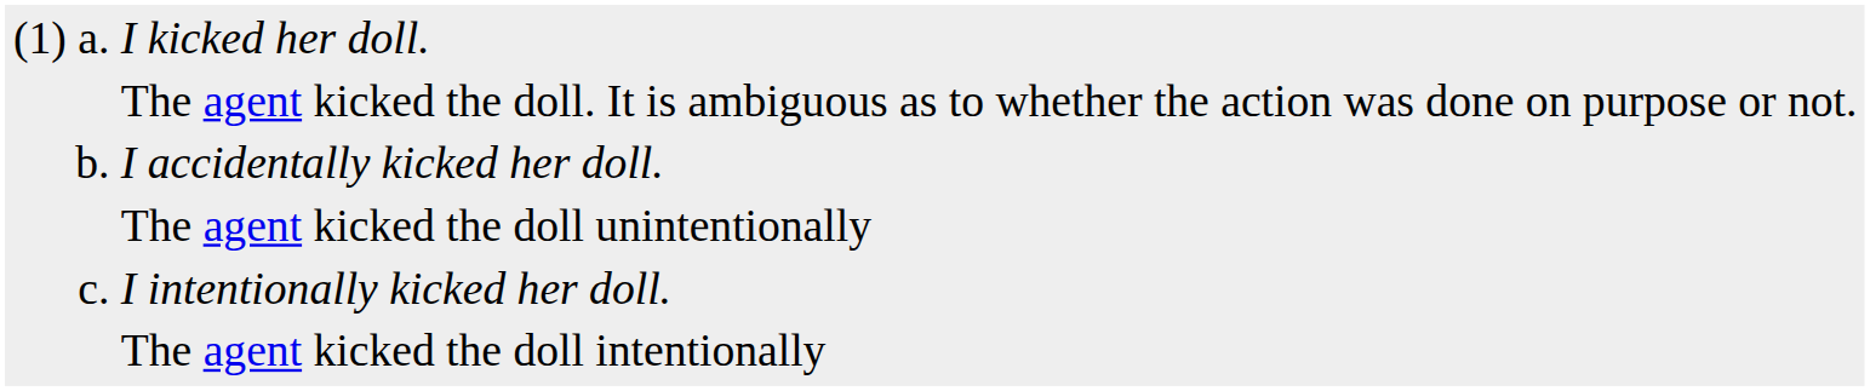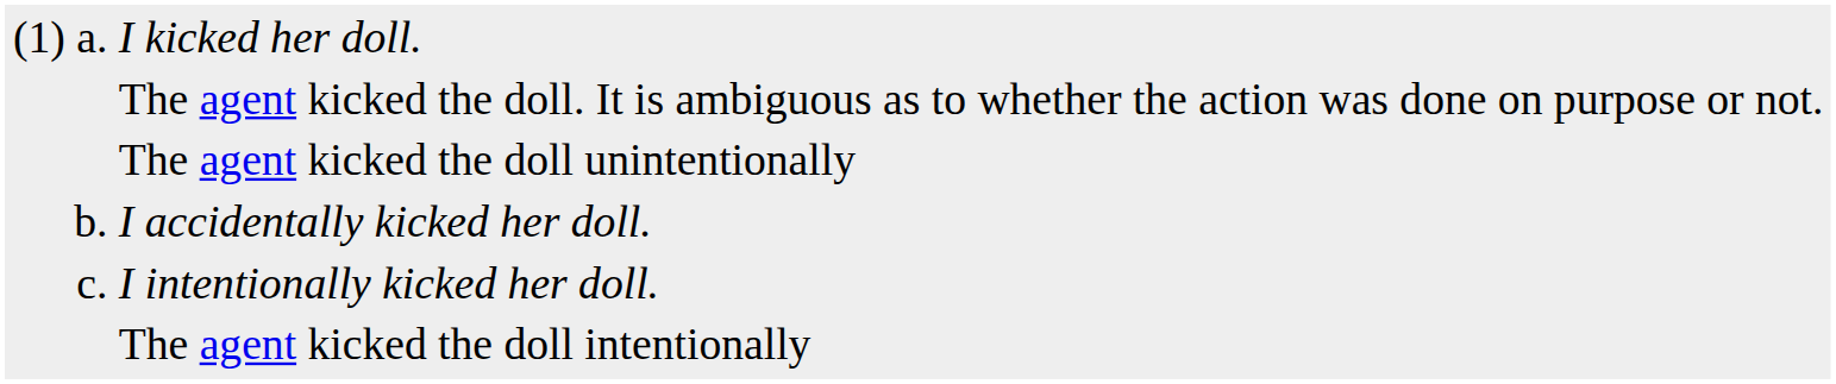 <table style="background: #EEEEEE;">
 <tr>
 <td>(1) a.</td>
 <td><em>I kicked her doll.</em></td>
 </tr>
 <tr>
 <td></td>
 <td>The <a href='#'>agent</a> kicked the doll. It is ambiguous as to whether the action was done on purpose or not.</td>
 </tr>
 <tr>
+<td></td>
+<td>The <a href='#'>agent</a> kicked the doll unintentionally</td>
+</tr>
+<tr>
 <td style="text-align: right;">b.</td>
 <td><em>I accidentally kicked her doll.</em></td>
-</tr>
-<tr>
-<td></td>
-<td>The <a href='#'>agent</a> kicked the doll unintentionally</td>
 </tr>
 <tr>
 <td style="text-align: right;">c.</td>
 <td><em>I intentionally kicked her doll.</em></td>
 </tr>
 <tr>
 <td></td>
 <td>The <a href='#'>agent</a> kicked the doll intentionally</td>
 </tr>
 </table>
